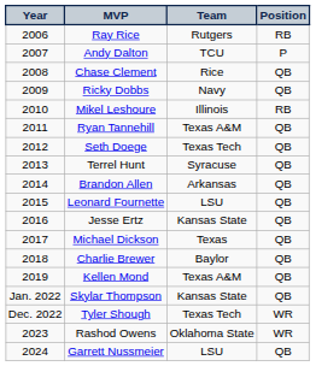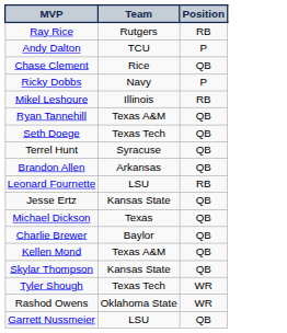 <table class="wikitable" style="text-align:center">
 <tr>
-<th style="background:#c5ced6; color:#0D254C; border: 2px solid #0D254C;">Year</th>
 <th style="background:#c5ced6; color:#0D254C; border: 2px solid #0D254C;">MVP</th>
 <th style="background:#c5ced6; color:#0D254C; border: 2px solid #0D254C;">Team</th>
 <th style="background:#c5ced6; color:#0D254C; border: 2px solid #0D254C;">Position</th>
 </tr>
 <tr>
-<td>2006</td>
 <td><a href='#'>Ray Rice</a></td>
 <td>Rutgers</td>
 <td>RB</td>
 </tr>
 <tr>
-<td>2007</td>
 <td><a href='#'>Andy Dalton</a></td>
 <td>TCU</td>
 <td>P</td>
 </tr>
 <tr>
-<td>2008</td>
 <td><a href='#'>Chase Clement</a></td>
 <td>Rice</td>
 <td>QB</td>
 </tr>
 <tr>
-<td>2009</td>
 <td><a href='#'>Ricky Dobbs</a></td>
 <td>Navy</td>
-<td>QB</td>
+<td>P</td>
 </tr>
 <tr>
-<td>2010</td>
 <td><a href='#'>Mikel Leshoure</a></td>
 <td>Illinois</td>
 <td>RB</td>
 </tr>
 <tr>
-<td>2011</td>
 <td><a href='#'>Ryan Tannehill</a></td>
 <td>Texas A&M</td>
 <td>QB</td>
 </tr>
 <tr>
-<td>2012</td>
 <td><a href='#'>Seth Doege</a></td>
 <td>Texas Tech</td>
 <td>QB</td>
 </tr>
 <tr>
-<td>2013</td>
 <td>Terrel Hunt</td>
 <td>Syracuse</td>
 <td>QB</td>
 </tr>
 <tr>
-<td>2014</td>
 <td><a href='#'>Brandon Allen</a></td>
 <td>Arkansas</td>
 <td>QB</td>
 </tr>
 <tr>
-<td>2015</td>
 <td><a href='#'>Leonard Fournette</a></td>
 <td>LSU</td>
-<td>QB</td>
+<td>RB</td>
 </tr>
 <tr>
-<td>2016</td>
 <td>Jesse Ertz</td>
 <td>Kansas State</td>
 <td>QB</td>
 </tr>
 <tr>
-<td>2017</td>
 <td><a href='#'>Michael Dickson</a></td>
 <td>Texas</td>
 <td>QB</td>
 </tr>
 <tr>
-<td>2018</td>
 <td><a href='#'>Charlie Brewer</a></td>
 <td>Baylor</td>
 <td>QB</td>
 </tr>
 <tr>
-<td>2019</td>
 <td><a href='#'>Kellen Mond</a></td>
 <td>Texas A&M</td>
 <td>QB</td>
 </tr>
 <tr>
-<td>Jan. 2022</td>
 <td><a href='#'>Skylar Thompson</a></td>
 <td>Kansas State</td>
 <td>QB</td>
 </tr>
 <tr>
-<td>Dec. 2022</td>
 <td><a href='#'>Tyler Shough</a></td>
 <td>Texas Tech</td>
 <td>WR</td>
 </tr>
 <tr>
-<td>2023</td>
 <td>Rashod Owens</td>
 <td>Oklahoma State</td>
 <td>WR</td>
 </tr>
 <tr>
-<td>2024</td>
 <td><a href='#'>Garrett Nussmeier</a></td>
 <td>LSU</td>
 <td>QB</td>
 </tr>
 </table>
